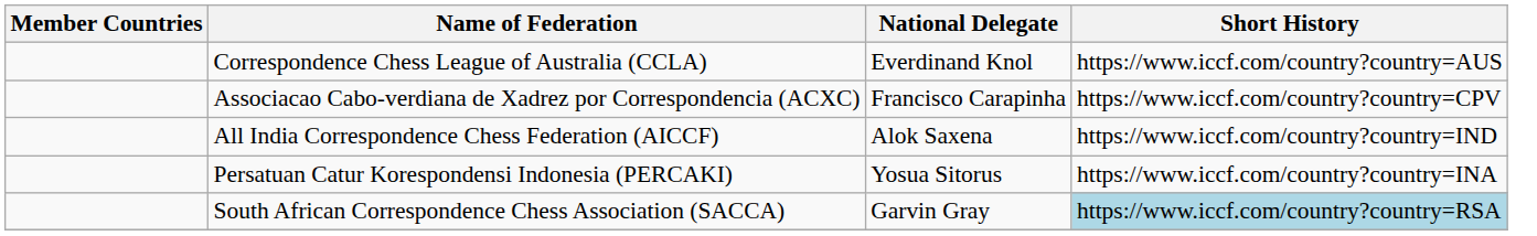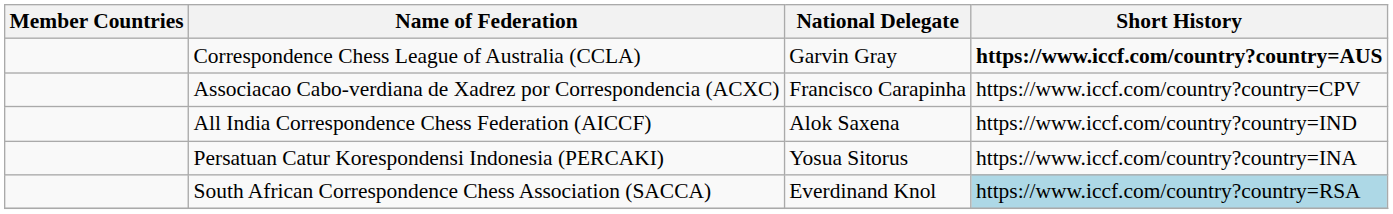 <table class="wikitable">
 <tr>
 <th>Member Countries</th>
 <th>Name of Federation</th>
 <th>National Delegate</th>
 <th>Short History</th>
 </tr>
 <tr>
 <td></td>
 <td>Correspondence Chess League of Australia (CCLA)</td>
-<td>Everdinand Knol</td>
-<td>https://www.iccf.com/country?country=AUS</td>
+<td>Garvin Gray</td>
+<td><strong>https://www.iccf.com/country?country=AUS</strong></td>
 </tr>
 <tr>
 <td></td>
 <td>Associacao Cabo-verdiana de Xadrez por Correspondencia (ACXC)</td>
 <td>Francisco Carapinha</td>
 <td>https://www.iccf.com/country?country=CPV</td>
 </tr>
 <tr>
 <td></td>
 <td>All India Correspondence Chess Federation (AICCF)</td>
 <td>Alok Saxena</td>
 <td>https://www.iccf.com/country?country=IND</td>
 </tr>
 <tr>
 <td></td>
 <td>Persatuan Catur Korespondensi Indonesia (PERCAKI)</td>
 <td>Yosua Sitorus</td>
 <td>https://www.iccf.com/country?country=INA</td>
 </tr>
 <tr>
 <td></td>
 <td>South African Correspondence Chess Association (SACCA)</td>
-<td>Garvin Gray</td>
+<td>Everdinand Knol</td>
 <td style="background: lightblue;">https://www.iccf.com/country?country=RSA</td>
 </tr>
 <tr>
 </tr>
 </table>
